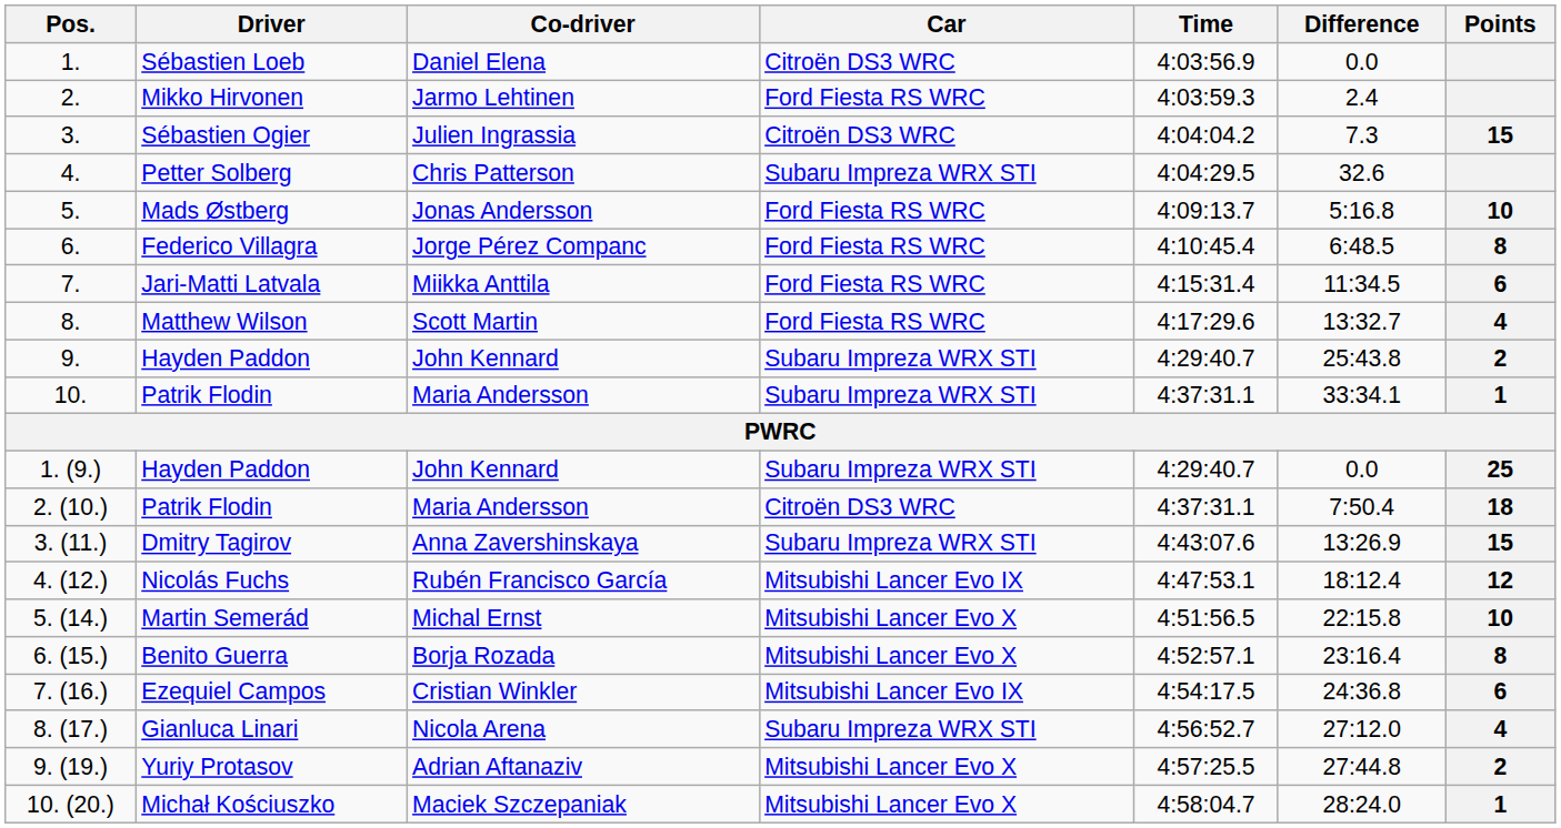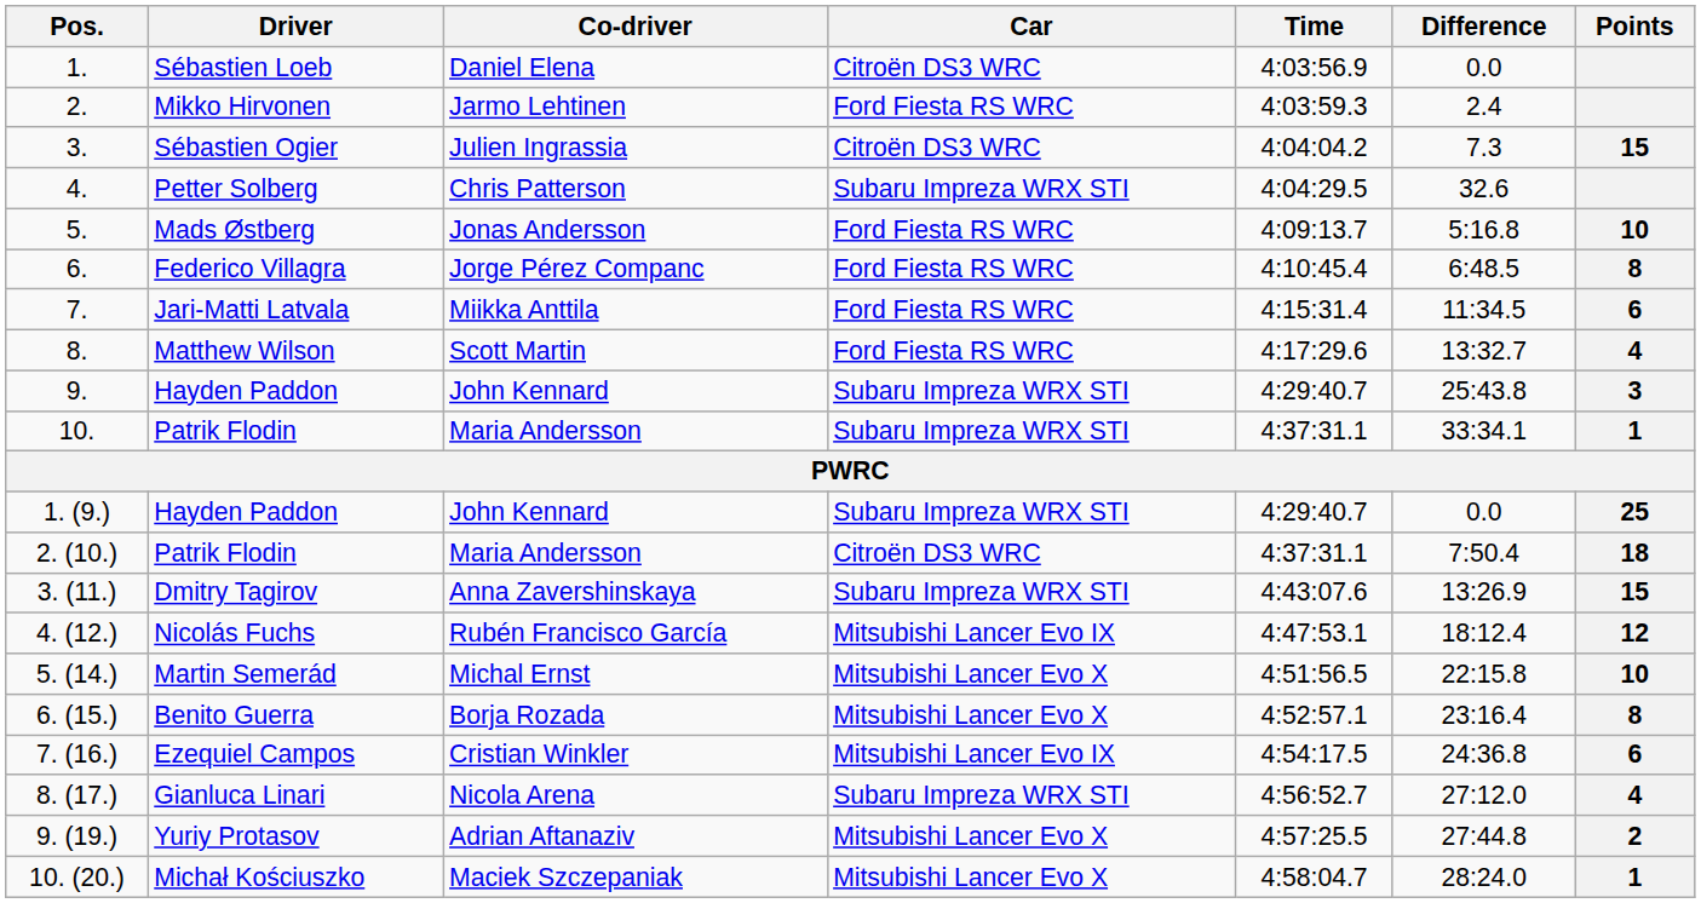 <table class="wikitable" width="100%" style="text-align: center; font-size: 90%; max-width: 950px;">
 <tr>
 <th>Pos.</th>
 <th>Driver</th>
 <th>Co-driver</th>
 <th>Car</th>
 <th>Time</th>
 <th>Difference</th>
 <th>Points</th>
 </tr>
 <tr>
 <td>1.</td>
 <td align="left"> <a href='#'>Sébastien Loeb</a></td>
 <td align="left"> <a href='#'>Daniel Elena</a></td>
 <td align="left"><a href='#'>Citroën DS3 WRC</a></td>
 <td>4:03:56.9</td>
 <td>0.0</td>
 <th></th>
 </tr>
 <tr>
 <td>2.</td>
 <td align="left"> <a href='#'>Mikko Hirvonen</a></td>
 <td align="left"> <a href='#'>Jarmo Lehtinen</a></td>
 <td align="left"><a href='#'>Ford Fiesta RS WRC</a></td>
 <td>4:03:59.3</td>
 <td>2.4</td>
 <th></th>
 </tr>
 <tr>
 <td>3.</td>
 <td align="left"> <a href='#'>Sébastien Ogier</a></td>
 <td align="left"> <a href='#'>Julien Ingrassia</a></td>
 <td align="left"><a href='#'>Citroën DS3 WRC</a></td>
 <td>4:04:04.2</td>
 <td>7.3</td>
 <th>15</th>
 </tr>
 <tr>
 <td>4.</td>
 <td align="left"> <a href='#'>Petter Solberg</a></td>
 <td align="left"> <a href='#'>Chris Patterson</a></td>
 <td align="left"><a href='#'>Subaru Impreza WRX STI</a></td>
 <td>4:04:29.5</td>
 <td>32.6</td>
 <th></th>
 </tr>
 <tr>
 <td>5.</td>
 <td align="left"> <a href='#'>Mads Østberg</a></td>
 <td align="left"> <a href='#'>Jonas Andersson</a></td>
 <td align="left"><a href='#'>Ford Fiesta RS WRC</a></td>
 <td>4:09:13.7</td>
 <td>5:16.8</td>
 <th>10</th>
 </tr>
 <tr>
 <td>6.</td>
 <td align="left"> <a href='#'>Federico Villagra</a></td>
 <td align="left"> <a href='#'>Jorge Pérez Companc</a></td>
 <td align="left"><a href='#'>Ford Fiesta RS WRC</a></td>
 <td>4:10:45.4</td>
 <td>6:48.5</td>
 <th>8</th>
 </tr>
 <tr>
 <td>7.</td>
 <td align="left"> <a href='#'>Jari-Matti Latvala</a></td>
 <td align="left"> <a href='#'>Miikka Anttila</a></td>
 <td align="left"><a href='#'>Ford Fiesta RS WRC</a></td>
 <td>4:15:31.4</td>
 <td>11:34.5</td>
 <th>6</th>
 </tr>
 <tr>
 <td>8.</td>
 <td align="left"> <a href='#'>Matthew Wilson</a></td>
 <td align="left"> <a href='#'>Scott Martin</a></td>
 <td align="left"><a href='#'>Ford Fiesta RS WRC</a></td>
 <td>4:17:29.6</td>
 <td>13:32.7</td>
 <th>4</th>
 </tr>
 <tr>
 <td>9.</td>
 <td align="left"> <a href='#'>Hayden Paddon</a></td>
 <td align="left"> <a href='#'>John Kennard</a></td>
 <td align="left"><a href='#'>Subaru Impreza WRX STI</a></td>
 <td>4:29:40.7</td>
 <td>25:43.8</td>
-<th>2</th>
+<th>3</th>
 </tr>
 <tr>
 <td>10.</td>
 <td align="left"> <a href='#'>Patrik Flodin</a></td>
 <td align="left"> <a href='#'>Maria Andersson</a></td>
 <td align="left"><a href='#'>Subaru Impreza WRX STI</a></td>
 <td>4:37:31.1</td>
 <td>33:34.1</td>
 <th>1</th>
 </tr>
 <tr>
 <th colspan=7>PWRC</th>
 </tr>
 <tr>
 <td>1. (9.)</td>
 <td align="left"> <a href='#'>Hayden Paddon</a></td>
 <td align="left"> <a href='#'>John Kennard</a></td>
 <td align="left"><a href='#'>Subaru Impreza WRX STI</a></td>
 <td>4:29:40.7</td>
 <td>0.0</td>
 <th>25</th>
 </tr>
 <tr>
 <td>2. (10.)</td>
 <td align="left"> <a href='#'>Patrik Flodin</a></td>
 <td align="left"> <a href='#'>Maria Andersson</a></td>
 <td align="left"><a href='#'>Citroën DS3 WRC</a></td>
 <td>4:37:31.1</td>
 <td>7:50.4</td>
 <th>18</th>
 </tr>
 <tr>
 <td>3. (11.)</td>
 <td align="left"> <a href='#'>Dmitry Tagirov</a></td>
 <td align="left"> <a href='#'>Anna Zavershinskaya</a></td>
 <td align="left"><a href='#'>Subaru Impreza WRX STI</a></td>
 <td>4:43:07.6</td>
 <td>13:26.9</td>
 <th>15</th>
 </tr>
 <tr>
 <td>4. (12.)</td>
 <td align="left"> <a href='#'>Nicolás Fuchs</a></td>
 <td align="left"> <a href='#'>Rubén Francisco García</a></td>
 <td align="left"><a href='#'>Mitsubishi Lancer Evo IX</a></td>
 <td>4:47:53.1</td>
 <td>18:12.4</td>
 <th>12</th>
 </tr>
 <tr>
 <td>5. (14.)</td>
 <td align="left"> <a href='#'>Martin Semerád</a></td>
 <td align="left"> <a href='#'>Michal Ernst</a></td>
 <td align="left"><a href='#'>Mitsubishi Lancer Evo X</a></td>
 <td>4:51:56.5</td>
 <td>22:15.8</td>
 <th>10</th>
 </tr>
 <tr>
 <td>6. (15.)</td>
 <td align="left"> <a href='#'>Benito Guerra</a></td>
 <td align="left"> <a href='#'>Borja Rozada</a></td>
 <td align="left"><a href='#'>Mitsubishi Lancer Evo X</a></td>
 <td>4:52:57.1</td>
 <td>23:16.4</td>
 <th>8</th>
 </tr>
 <tr>
 <td>7. (16.)</td>
 <td align="left"> <a href='#'>Ezequiel Campos</a></td>
 <td align="left"> <a href='#'>Cristian Winkler</a></td>
 <td align="left"><a href='#'>Mitsubishi Lancer Evo IX</a></td>
 <td>4:54:17.5</td>
 <td>24:36.8</td>
 <th>6</th>
 </tr>
 <tr>
 <td>8. (17.)</td>
 <td align="left"> <a href='#'>Gianluca Linari</a></td>
 <td align="left"> <a href='#'>Nicola Arena</a></td>
 <td align="left"><a href='#'>Subaru Impreza WRX STI</a></td>
 <td>4:56:52.7</td>
 <td>27:12.0</td>
 <th>4</th>
 </tr>
 <tr>
 <td>9. (19.)</td>
 <td align="left"> <a href='#'>Yuriy Protasov</a></td>
 <td align="left"> <a href='#'>Adrian Aftanaziv</a></td>
 <td align="left"><a href='#'>Mitsubishi Lancer Evo X</a></td>
 <td>4:57:25.5</td>
 <td>27:44.8</td>
 <th>2</th>
 </tr>
 <tr>
 <td>10. (20.)</td>
 <td align="left"> <a href='#'>Michał Kościuszko</a></td>
 <td align="left"> <a href='#'>Maciek Szczepaniak</a></td>
 <td align="left"><a href='#'>Mitsubishi Lancer Evo X</a></td>
 <td>4:58:04.7</td>
 <td>28:24.0</td>
 <th>1</th>
 </tr>
 </table>
